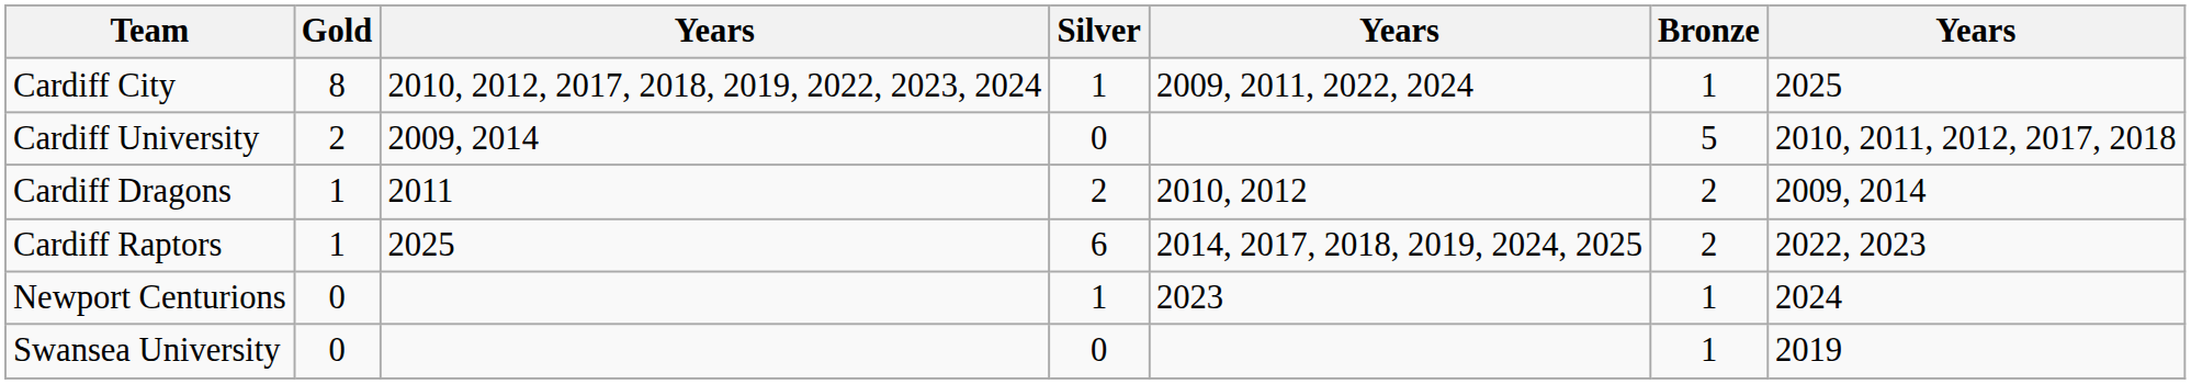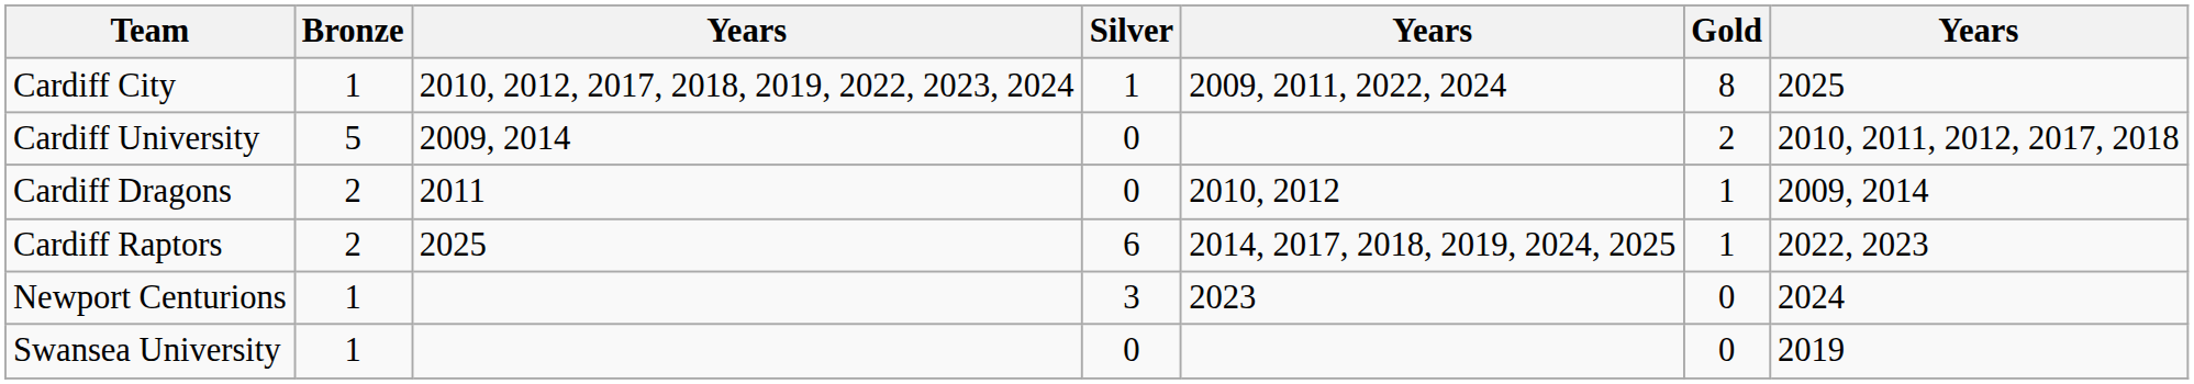 <table class="wikitable sortable">
 <tr>
 <th>Team</th>
-<th>Gold</th>
+<th>Bronze</th>
 <th>Years</th>
 <th>Silver</th>
 <th>Years</th>
-<th>Bronze</th>
+<th>Gold</th>
 <th>Years</th>
 </tr>
 <tr>
 <td> Cardiff City</td>
-<td align=center>8</td>
+<td align=center>1</td>
 <td>2010, 2012, 2017, 2018, 2019, 2022, 2023, 2024</td>
 <td align=center>1</td>
 <td>2009, 2011, 2022, 2024</td>
-<td align=center>1</td>
+<td align=center>8</td>
 <td>2025</td>
 </tr>
 <tr>
 <td> Cardiff University</td>
-<td align=center>2</td>
+<td align=center>5</td>
 <td>2009, 2014</td>
 <td align=center>0</td>
 <td></td>
-<td align=center>5</td>
+<td align=center>2</td>
 <td>2010, 2011, 2012, 2017, 2018</td>
 </tr>
 <tr>
 <td> Cardiff Dragons</td>
+<td align=center>2</td>
+<td>2011</td>
+<td align=center>0</td>
+<td>2010, 2012</td>
 <td align=center>1</td>
-<td>2011</td>
-<td align=center>2</td>
-<td>2010, 2012</td>
-<td align=center>2</td>
 <td>2009, 2014</td>
 </tr>
 <tr>
 <td> Cardiff Raptors</td>
-<td align=center>1</td>
+<td align=center>2</td>
 <td>2025</td>
 <td align=center>6</td>
 <td>2014, 2017, 2018, 2019, 2024, 2025</td>
-<td align=center>2</td>
+<td align=center>1</td>
 <td>2022, 2023</td>
 </tr>
 <tr>
 <td> Newport Centurions</td>
+<td align=center>1</td>
+<td></td>
+<td align=center>3</td>
+<td>2023</td>
 <td align=center>0</td>
-<td></td>
-<td align=center>1</td>
-<td>2023</td>
-<td align=center>1</td>
 <td>2024</td>
 </tr>
 <tr>
 <td> Swansea University</td>
+<td align=center>1</td>
+<td></td>
 <td align=center>0</td>
 <td></td>
 <td align=center>0</td>
-<td></td>
-<td align=center>1</td>
 <td>2019</td>
 </tr>
 </table>
